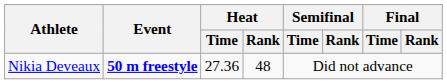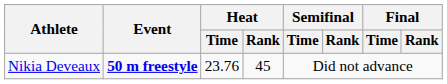 <table class=wikitable style="font-size:90%">
 <tr>
 <th rowspan="2">Athlete</th>
 <th rowspan="2">Event</th>
 <th colspan="2">Heat</th>
 <th colspan="2">Semifinal</th>
 <th colspan="2">Final</th>
 </tr>
 <tr style="font-size:95%">
 <th>Time</th>
 <th>Rank</th>
 <th>Time</th>
 <th>Rank</th>
 <th>Time</th>
 <th>Rank</th>
 </tr>
 <tr align=center>
 <td align=left><a href='#'>Nikia Deveaux</a></td>
 <td align=left><strong><a href='#'>50 m freestyle</a></strong></td>
-<td>27.36</td>
-<td>48</td>
+<td>23.76</td>
+<td>45</td>
 <td colspan=4>Did not advance</td>
 </tr>
 </table>
